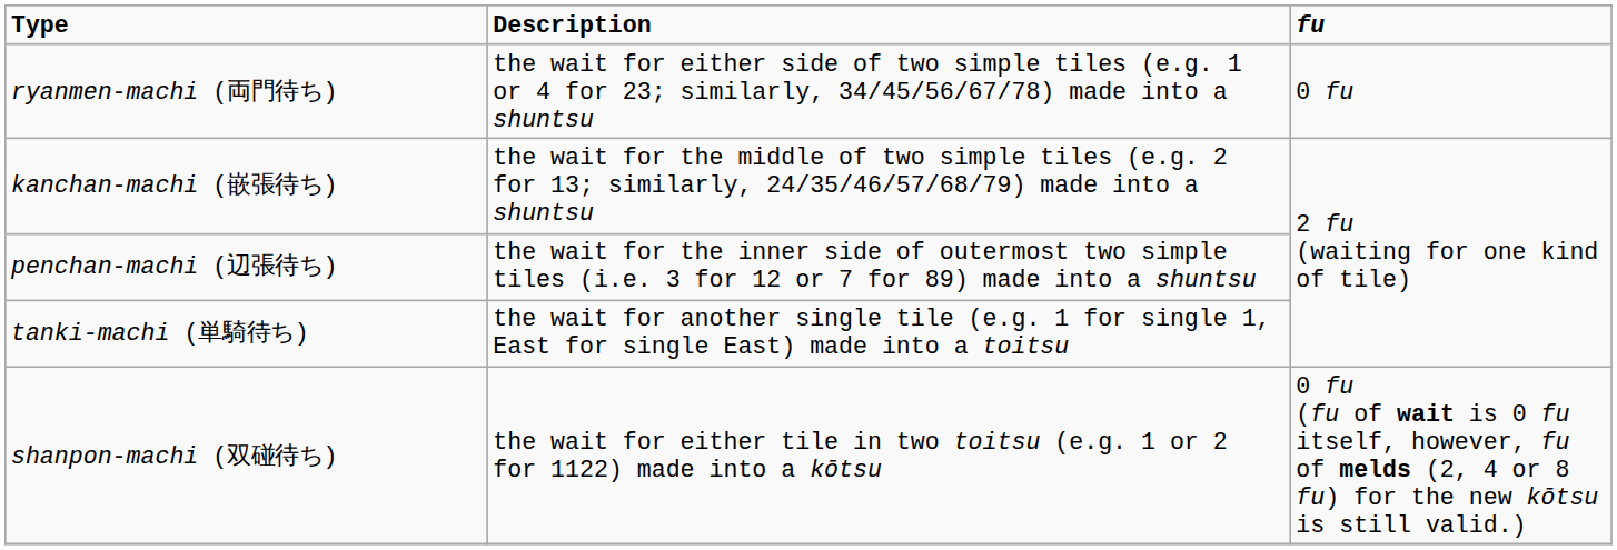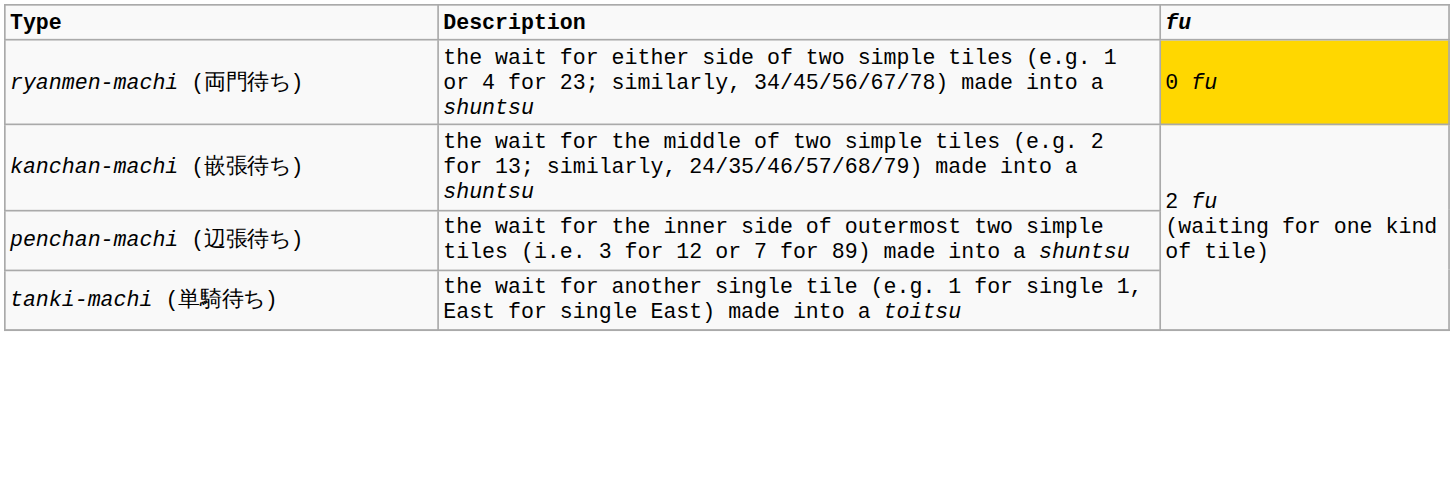 <table class="wikitable" border="1">
 <tr>
 <td width="30%"><strong>Type</strong></td>
 <td width="50%"><strong>Description</strong></td>
 <td width="20%"><strong><em>fu</em></strong></td>
 </tr>
 <tr>
 <td><em>ryanmen-machi</em> (両門待ち)</td>
 <td>the wait for either side of two simple tiles (e.g. 1 or 4 for 23; similarly, 34/45/56/67/78) made into a <em>shuntsu</em></td>
-<td>0 <em>fu</em></td>
+<td style="background: gold;">0 <em>fu</em></td>
 </tr>
 <tr>
 <td><em>kanchan-machi</em> (嵌張待ち)</td>
 <td>the wait for the middle of two simple tiles (e.g. 2 for 13; similarly, 24/35/46/57/68/79) made into a <em>shuntsu</em></td>
 <td rowspan="3">2 <em>fu</em><br>(waiting for one kind of tile)</td>
 </tr>
 <tr>
 <td><em>penchan-machi</em> (辺張待ち)</td>
 <td>the wait for the inner side of outermost two simple tiles (i.e. 3 for 12 or 7 for 89) made into a <em>shuntsu</em></td>
 </tr>
 <tr>
 <td><em>tanki-machi</em> (単騎待ち)</td>
 <td>the wait for another single tile (e.g. 1 for single 1, East for single East) made into a <em>toitsu</em></td>
 </tr>
 <tr>
-<td><em>shanpon-machi</em> (双碰待ち)</td>
-<td>the wait for either tile in two <em>toitsu</em> (e.g. 1 or 2 for 1122) made into a <em>kōtsu</em></td>
-<td>0 <em>fu</em><br>(<em>fu</em> of <strong>wait</strong> is 0 <em>fu</em> itself, however, <em>fu</em> of <strong>melds</strong> (2, 4 or 8 <em>fu</em>) for the new <em>kōtsu</em> is still valid.)</td>
-</tr>
-<tr>
 </tr>
 </table>
